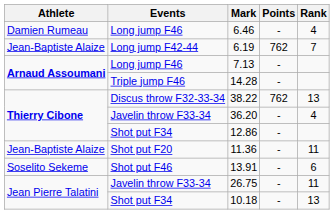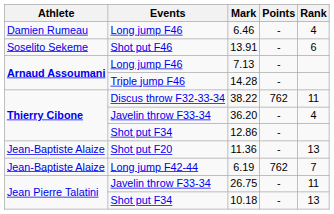 <table class=wikitable style="font-size:90%">
 <tr>
 <th>Athlete</th>
 <th>Events</th>
 <th>Mark</th>
 <th>Points</th>
 <th>Rank</th>
 </tr>
 <tr>
 <td align=left><a href='#'>Damien Rumeau</a></td>
 <td align=left><a href='#'>Long jump F46</a></td>
 <td align=center>6.46</td>
 <td align=center>-</td>
 <td align=center>4</td>
 </tr>
 <tr>
-<td align=left><a href='#'>Jean-Baptiste Alaize</a></td>
-<td align=left><a href='#'>Long jump F42-44</a></td>
-<td align=center>6.19</td>
-<td align=center>762</td>
-<td align=center>7</td>
+<td align=left><a href='#'>Soselito Sekeme</a></td>
+<td align=left><a href='#'>Shot put F46</a></td>
+<td align=center>13.91</td>
+<td align=center>-</td>
+<td align=center>6</td>
 </tr>
 <tr>
 <td align=left rowspan=2><strong><a href='#'>Arnaud Assoumani</a></strong></td>
 <td align=left><a href='#'>Long jump F46</a></td>
 <td align=center>7.13</td>
 <td align=center>-</td>
 <td align=center></td>
 </tr>
 <tr>
 <td align=left><a href='#'>Triple jump F46</a></td>
 <td align=center>14.28</td>
 <td align=center>-</td>
 <td align=center></td>
 </tr>
 <tr>
 <td align=left rowspan=3><strong><a href='#'>Thierry Cibone</a></strong></td>
 <td align=left><a href='#'>Discus throw F32-33-34</a></td>
 <td align=center>38.22</td>
 <td align=center>762</td>
-<td align=center>13</td>
+<td align=center>11</td>
 </tr>
 <tr>
 <td align=left><a href='#'>Javelin throw F33-34</a></td>
 <td align=center>36.20</td>
 <td align=center>-</td>
 <td align=center>4</td>
 </tr>
 <tr>
 <td align=left><a href='#'>Shot put F34</a></td>
 <td align=center>12.86</td>
 <td align=center>-</td>
 <td align=center></td>
 </tr>
 <tr>
 <td align=left><a href='#'>Jean-Baptiste Alaize</a></td>
 <td align=left><a href='#'>Shot put F20</a></td>
 <td align=center>11.36</td>
 <td align=center>-</td>
-<td align=center>11</td>
+<td align=center>13</td>
 </tr>
 <tr>
-<td align=left><a href='#'>Soselito Sekeme</a></td>
-<td align=left><a href='#'>Shot put F46</a></td>
-<td align=center>13.91</td>
-<td align=center>-</td>
-<td align=center>6</td>
+<td align=left><a href='#'>Jean-Baptiste Alaize</a></td>
+<td align=left><a href='#'>Long jump F42-44</a></td>
+<td align=center>6.19</td>
+<td align=center>762</td>
+<td align=center>7</td>
 </tr>
 <tr>
 <td align=left rowspan=2><a href='#'>Jean Pierre Talatini</a></td>
 <td align=left><a href='#'>Javelin throw F33-34</a></td>
 <td align=center>26.75</td>
 <td align=center>-</td>
 <td align=center>11</td>
 </tr>
 <tr>
 <td align=left><a href='#'>Shot put F34</a></td>
 <td align=center>10.18</td>
 <td align=center>-</td>
 <td align=center>13</td>
 </tr>
 </table>
